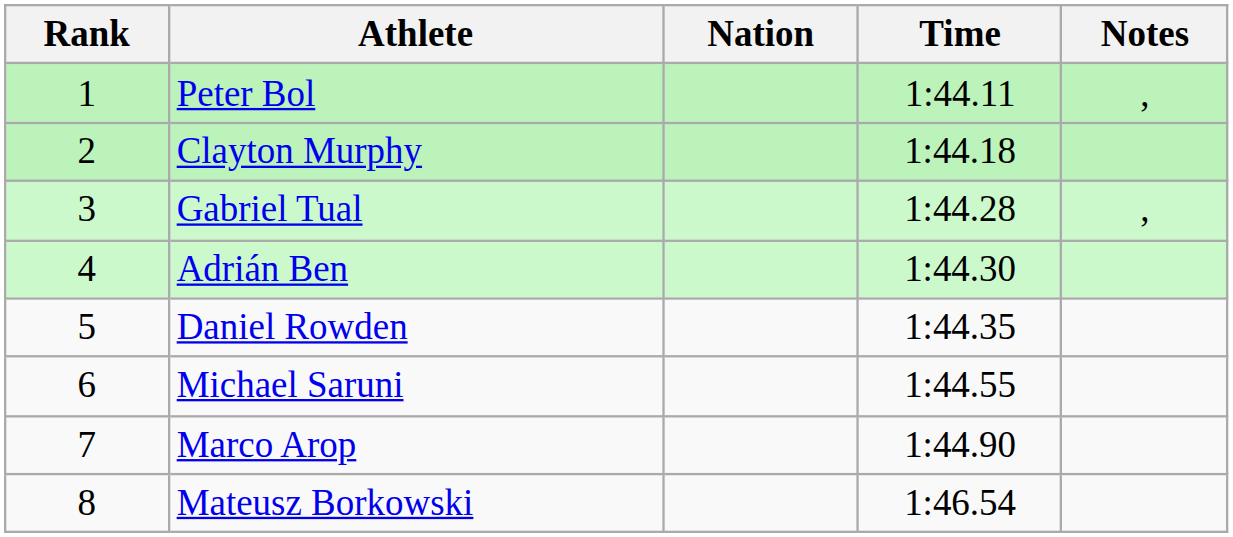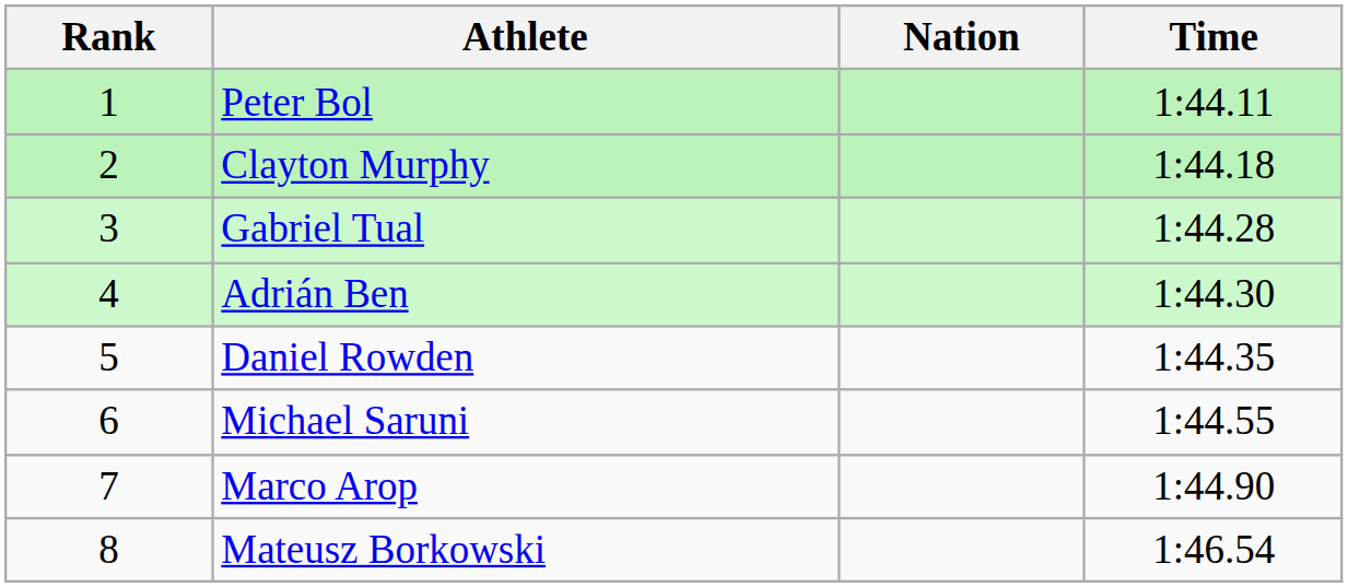 <table class="wikitable sortable" style="text-align:center;width: 60%;">
 <tr>
 <th>Rank</th>
 <th>Athlete</th>
 <th>Nation</th>
 <th>Time</th>
-<th>Notes</th>
 </tr>
 <tr bgcolor=#bbf3bb>
 <td>1</td>
 <td align="left"><a href='#'>Peter Bol</a></td>
 <td align="left"></td>
 <td>1:44.11</td>
-<td>, </td>
 </tr>
 <tr bgcolor=#bbf3bb>
 <td>2</td>
 <td align="left"><a href='#'>Clayton Murphy</a></td>
 <td align="left"></td>
 <td>1:44.18</td>
-<td></td>
 </tr>
 <tr bgcolor=ccf9cc>
 <td>3</td>
 <td align="left"><a href='#'>Gabriel Tual</a></td>
 <td align="left"></td>
 <td>1:44.28</td>
-<td>, </td>
 </tr>
 <tr bgcolor=ccf9cc>
 <td>4</td>
 <td align="left"><a href='#'>Adrián Ben</a></td>
 <td align="left"></td>
 <td>1:44.30</td>
-<td></td>
 </tr>
 <tr>
 <td>5</td>
 <td align="left"><a href='#'>Daniel Rowden</a></td>
 <td align="left"></td>
 <td>1:44.35</td>
-<td></td>
 </tr>
 <tr>
 <td>6</td>
 <td align="left"><a href='#'>Michael Saruni</a></td>
 <td align="left"></td>
 <td>1:44.55</td>
-<td></td>
 </tr>
 <tr>
 <td>7</td>
 <td align="left"><a href='#'>Marco Arop</a></td>
 <td align="left"></td>
 <td>1:44.90</td>
-<td></td>
 </tr>
 <tr>
 <td>8</td>
 <td align="left"><a href='#'>Mateusz Borkowski</a></td>
 <td align="left"></td>
 <td>1:46.54</td>
-<td></td>
 </tr>
 </table>
